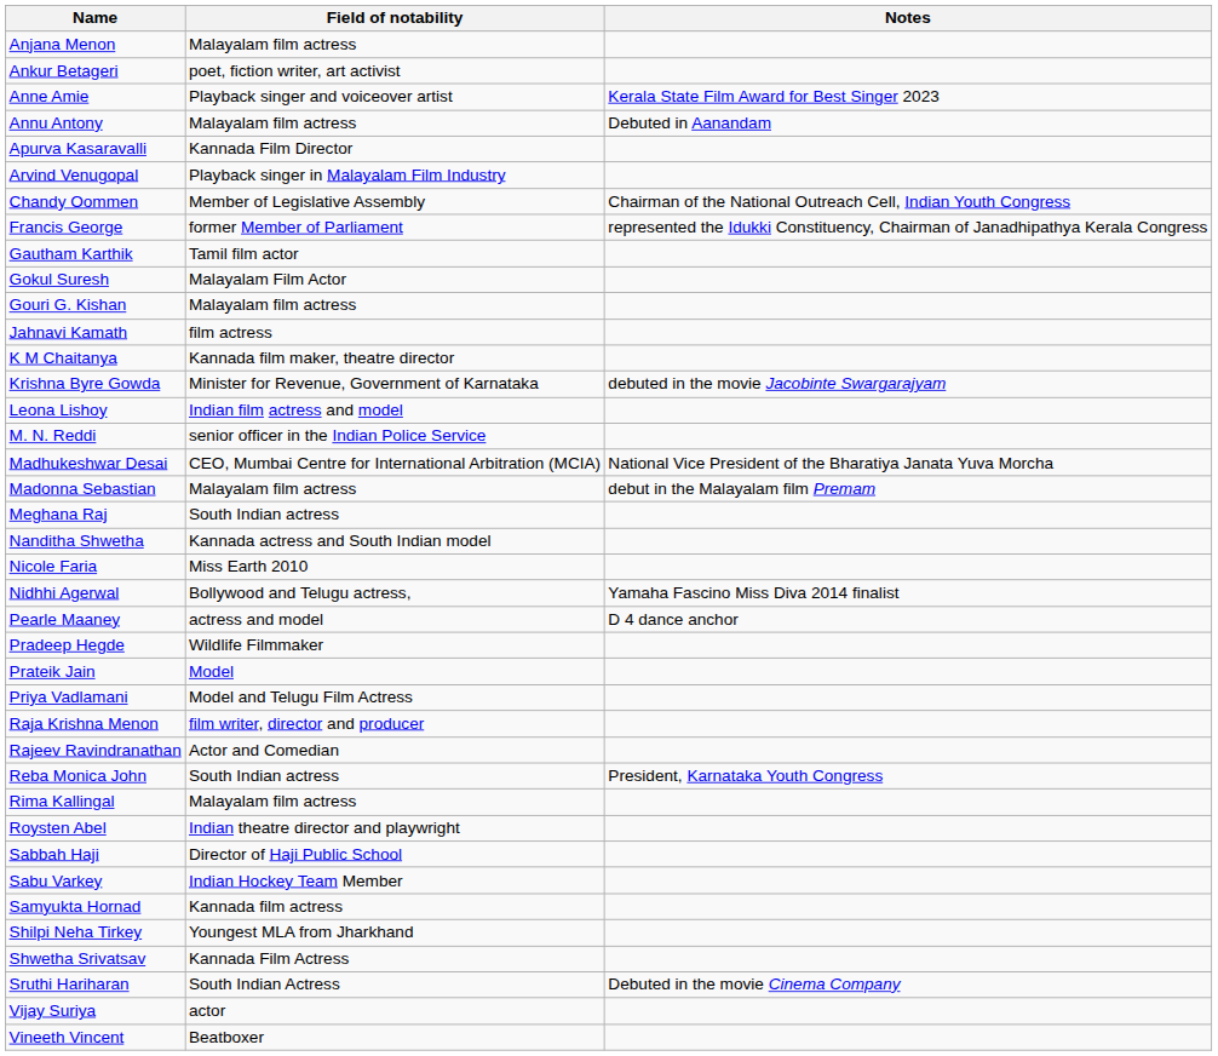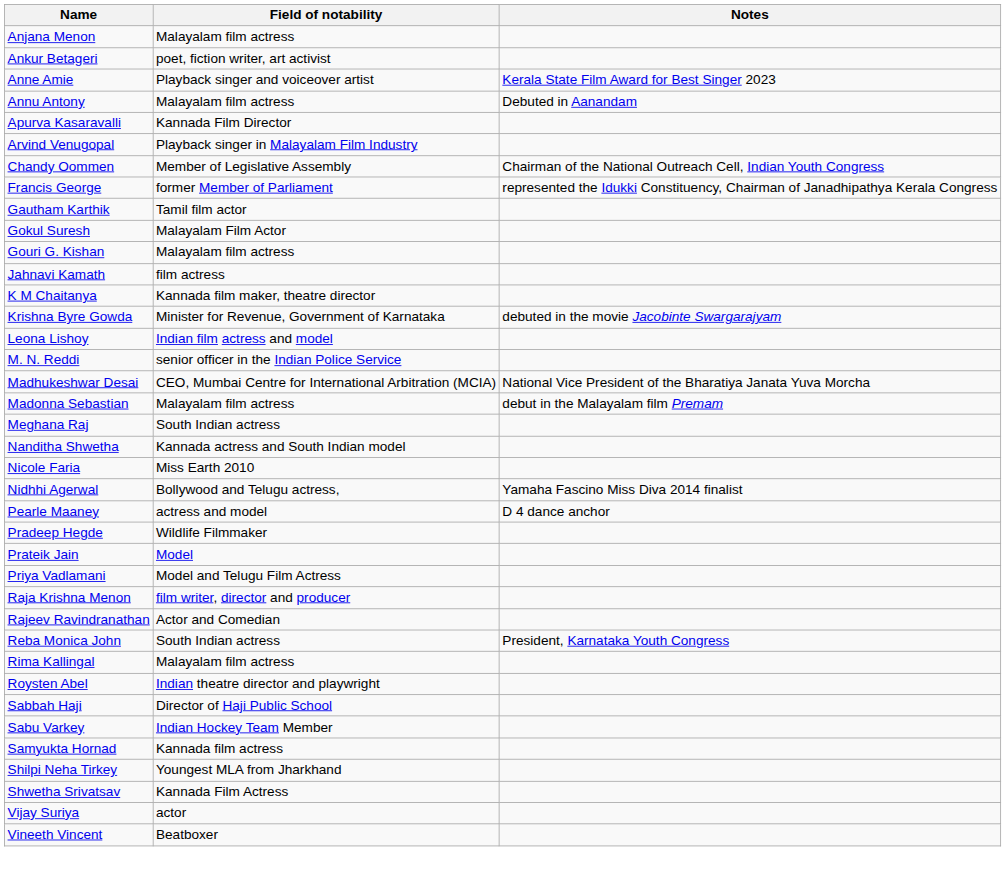 <table class="wikitable sortable">
 <tr>
 <th>Name</th>
 <th>Field of notability</th>
 <th>Notes</th>
 </tr>
 <tr>
 <td><a href='#'>Anjana Menon</a></td>
 <td>Malayalam film actress</td>
 <td></td>
 </tr>
 <tr>
 <td><a href='#'>Ankur Betageri</a></td>
 <td>poet, fiction writer, art activist</td>
 <td></td>
 </tr>
 <tr>
 <td><a href='#'>Anne Amie</a></td>
 <td>Playback singer and voiceover artist</td>
 <td><a href='#'>Kerala State Film Award for Best Singer</a> 2023</td>
 </tr>
 <tr>
 <td><a href='#'>Annu Antony</a></td>
 <td>Malayalam film actress</td>
 <td>Debuted in <a href='#'>Aanandam</a></td>
 </tr>
 <tr>
 <td><a href='#'>Apurva Kasaravalli</a></td>
 <td>Kannada Film Director</td>
 </tr>
 <tr>
 <td><a href='#'>Arvind Venugopal</a></td>
 <td>Playback singer in <a href='#'>Malayalam Film Industry</a></td>
 <td></td>
 </tr>
 <tr>
 <td><a href='#'>Chandy Oommen</a></td>
 <td>Member of Legislative Assembly</td>
 <td>Chairman of the National Outreach Cell, <a href='#'>Indian Youth Congress</a></td>
 </tr>
 <tr>
 <td><a href='#'>Francis George</a></td>
 <td>former <a href='#'>Member of Parliament</a></td>
 <td>represented the <a href='#'>Idukki</a> Constituency, Chairman of Janadhipathya Kerala Congress</td>
 </tr>
 <tr>
 <td><a href='#'>Gautham Karthik</a></td>
 <td>Tamil film actor</td>
 <td></td>
 </tr>
 <tr>
 <td><a href='#'>Gokul Suresh</a></td>
 <td>Malayalam Film Actor</td>
 <td></td>
 </tr>
 <tr>
 <td><a href='#'>Gouri G. Kishan</a></td>
 <td>Malayalam film actress</td>
 <td></td>
 </tr>
 <tr>
 <td><a href='#'>Jahnavi Kamath</a></td>
 <td>film actress</td>
 <td></td>
 </tr>
 <tr>
 <td><a href='#'>K M Chaitanya</a></td>
 <td>Kannada film maker, theatre director</td>
 <td></td>
 </tr>
 <tr>
 <td><a href='#'>Krishna Byre Gowda</a></td>
 <td>Minister for Revenue, Government of Karnataka</td>
 <td>debuted in the movie <em><a href='#'>Jacobinte Swargarajyam</a></em></td>
 </tr>
 <tr>
 <td><a href='#'>Leona Lishoy</a></td>
 <td><a href='#'>Indian film</a> <a href='#'>actress</a> and <a href='#'>model</a></td>
 <td></td>
 </tr>
 <tr>
 <td><a href='#'>M. N. Reddi</a></td>
 <td>senior officer in the <a href='#'>Indian Police Service</a></td>
 <td></td>
 </tr>
 <tr>
 <td><a href='#'>Madhukeshwar Desai</a></td>
 <td>CEO, Mumbai Centre for International Arbitration (MCIA)</td>
 <td>National Vice President of the Bharatiya Janata Yuva Morcha</td>
 </tr>
 <tr>
 <td><a href='#'>Madonna Sebastian</a></td>
 <td>Malayalam film actress</td>
 <td>debut in the Malayalam film <em><a href='#'>Premam</a></em></td>
 </tr>
 <tr>
 <td><a href='#'>Meghana Raj</a></td>
 <td>South Indian actress</td>
 <td></td>
 </tr>
 <tr>
 <td><a href='#'>Nanditha Shwetha</a></td>
 <td>Kannada actress and South Indian model</td>
 <td></td>
 </tr>
 <tr>
 <td><a href='#'>Nicole Faria</a></td>
 <td>Miss Earth 2010</td>
 <td></td>
 </tr>
 <tr>
 <td><a href='#'>Nidhhi Agerwal</a></td>
 <td>Bollywood and Telugu actress,</td>
 <td>Yamaha Fascino Miss Diva 2014 finalist</td>
 </tr>
 <tr>
 <td><a href='#'>Pearle Maaney</a></td>
 <td>actress and model</td>
 <td>D 4 dance anchor</td>
 </tr>
 <tr>
 <td><a href='#'>Pradeep Hegde</a></td>
 <td>Wildlife Filmmaker</td>
 <td></td>
 </tr>
 <tr>
 <td><a href='#'>Prateik Jain</a></td>
 <td><a href='#'>Model</a></td>
 <td></td>
 </tr>
 <tr>
 <td><a href='#'>Priya Vadlamani</a></td>
 <td>Model and Telugu Film Actress</td>
 <td></td>
 </tr>
 <tr>
 <td><a href='#'>Raja Krishna Menon</a></td>
 <td><a href='#'>film writer</a>, <a href='#'>director</a> and <a href='#'>producer</a></td>
 <td></td>
 </tr>
 <tr>
 <td><a href='#'>Rajeev Ravindranathan</a></td>
 <td>Actor and Comedian</td>
 <td></td>
 </tr>
 <tr>
 <td><a href='#'>Reba Monica John</a></td>
 <td>South Indian actress</td>
 <td>President, <a href='#'>Karnataka Youth Congress</a></td>
 </tr>
 <tr>
 <td><a href='#'>Rima Kallingal</a></td>
 <td>Malayalam film actress</td>
 <td></td>
 </tr>
 <tr>
 <td><a href='#'>Roysten Abel</a></td>
 <td><a href='#'>Indian</a> theatre director and playwright</td>
 <td></td>
 </tr>
 <tr>
 <td><a href='#'>Sabbah Haji</a></td>
 <td>Director of <a href='#'>Haji Public School</a></td>
 <td></td>
 </tr>
 <tr>
 <td><a href='#'>Sabu Varkey</a></td>
 <td><a href='#'>Indian Hockey Team</a> Member</td>
 <td></td>
 </tr>
 <tr>
 <td><a href='#'>Samyukta Hornad</a></td>
 <td>Kannada film actress</td>
 <td></td>
 </tr>
 <tr>
 <td><a href='#'>Shilpi Neha Tirkey</a></td>
 <td>Youngest MLA from Jharkhand</td>
 <td></td>
 </tr>
 <tr>
 <td><a href='#'>Shwetha Srivatsav</a></td>
 <td>Kannada Film Actress</td>
 <td></td>
 </tr>
 <tr>
-<td><a href='#'>Sruthi Hariharan</a></td>
-<td>South Indian Actress</td>
-<td>Debuted in the movie <em><a href='#'>Cinema Company</a></em></td>
-</tr>
-<tr>
 <td><a href='#'>Vijay Suriya</a></td>
 <td>actor</td>
 <td></td>
 </tr>
 <tr>
 <td><a href='#'>Vineeth Vincent</a></td>
 <td>Beatboxer</td>
 <td></td>
 </tr>
 </table>
